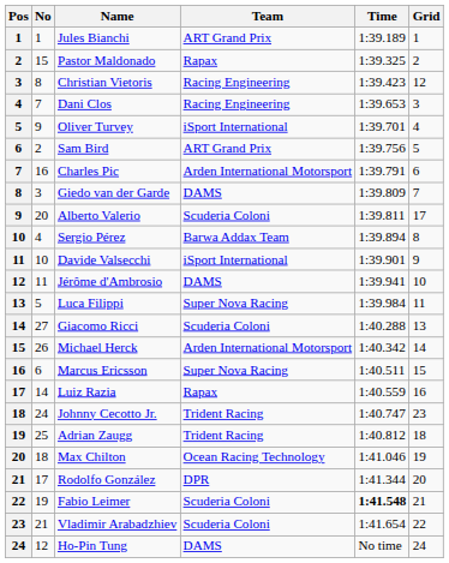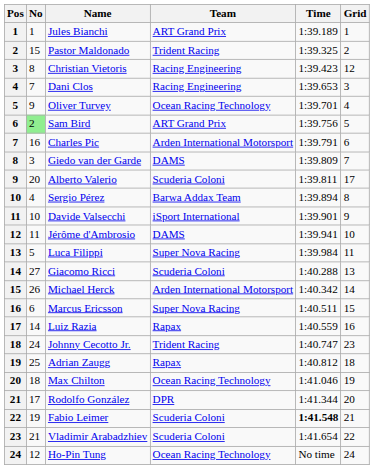 <table class="wikitable" style="font-size: 85%">
 <tr>
 <th>Pos</th>
 <th>No</th>
 <th>Name</th>
 <th>Team</th>
 <th>Time</th>
 <th>Grid</th>
 </tr>
 <tr>
 <th>1</th>
 <td>1</td>
 <td> <a href='#'>Jules Bianchi</a></td>
 <td><a href='#'>ART Grand Prix</a></td>
 <td>1:39.189</td>
 <td>1</td>
 </tr>
 <tr>
 <th>2</th>
 <td>15</td>
 <td> <a href='#'>Pastor Maldonado</a></td>
-<td><a href='#'>Rapax</a></td>
+<td><a href='#'>Trident Racing</a></td>
 <td>1:39.325</td>
 <td>2</td>
 </tr>
 <tr>
 <th>3</th>
 <td>8</td>
 <td> <a href='#'>Christian Vietoris</a></td>
 <td><a href='#'>Racing Engineering</a></td>
 <td>1:39.423</td>
 <td>12</td>
 </tr>
 <tr>
 <th>4</th>
 <td>7</td>
 <td> <a href='#'>Dani Clos</a></td>
 <td><a href='#'>Racing Engineering</a></td>
 <td>1:39.653</td>
 <td>3</td>
 </tr>
 <tr>
 <th>5</th>
 <td>9</td>
 <td> <a href='#'>Oliver Turvey</a></td>
-<td><a href='#'>iSport International</a></td>
+<td><a href='#'>Ocean Racing Technology</a></td>
 <td>1:39.701</td>
 <td>4</td>
 </tr>
 <tr>
 <th>6</th>
-<td>2</td>
+<td style="background: lightgreen;">2</td>
 <td> <a href='#'>Sam Bird</a></td>
 <td><a href='#'>ART Grand Prix</a></td>
 <td>1:39.756</td>
 <td>5</td>
 </tr>
 <tr>
 <th>7</th>
 <td>16</td>
 <td> <a href='#'>Charles Pic</a></td>
 <td><a href='#'>Arden International Motorsport</a></td>
 <td>1:39.791</td>
 <td>6</td>
 </tr>
 <tr>
 <th>8</th>
 <td>3</td>
 <td> <a href='#'>Giedo van der Garde</a></td>
 <td><a href='#'>DAMS</a></td>
 <td>1:39.809</td>
 <td>7</td>
 </tr>
 <tr>
 <th>9</th>
 <td>20</td>
 <td> <a href='#'>Alberto Valerio</a></td>
 <td><a href='#'>Scuderia Coloni</a></td>
 <td>1:39.811</td>
 <td>17</td>
 </tr>
 <tr>
 <th>10</th>
 <td>4</td>
 <td> <a href='#'>Sergio Pérez</a></td>
 <td><a href='#'>Barwa Addax Team</a></td>
 <td>1:39.894</td>
 <td>8</td>
 </tr>
 <tr>
 <th>11</th>
 <td>10</td>
 <td> <a href='#'>Davide Valsecchi</a></td>
 <td><a href='#'>iSport International</a></td>
 <td>1:39.901</td>
 <td>9</td>
 </tr>
 <tr>
 <th>12</th>
 <td>11</td>
 <td> <a href='#'>Jérôme d'Ambrosio</a></td>
 <td><a href='#'>DAMS</a></td>
 <td>1:39.941</td>
 <td>10</td>
 </tr>
 <tr>
 <th>13</th>
 <td>5</td>
 <td> <a href='#'>Luca Filippi</a></td>
 <td><a href='#'>Super Nova Racing</a></td>
 <td>1:39.984</td>
 <td>11</td>
 </tr>
 <tr>
 <th>14</th>
 <td>27</td>
 <td> <a href='#'>Giacomo Ricci</a></td>
 <td><a href='#'>Scuderia Coloni</a></td>
 <td>1:40.288</td>
 <td>13</td>
 </tr>
 <tr>
 <th>15</th>
 <td>26</td>
 <td> <a href='#'>Michael Herck</a></td>
 <td><a href='#'>Arden International Motorsport</a></td>
 <td>1:40.342</td>
 <td>14</td>
 </tr>
 <tr>
 <th>16</th>
 <td>6</td>
 <td> <a href='#'>Marcus Ericsson</a></td>
 <td><a href='#'>Super Nova Racing</a></td>
 <td>1:40.511</td>
 <td>15</td>
 </tr>
 <tr>
 <th>17</th>
 <td>14</td>
 <td> <a href='#'>Luiz Razia</a></td>
 <td><a href='#'>Rapax</a></td>
 <td>1:40.559</td>
 <td>16</td>
 </tr>
 <tr>
 <th>18</th>
 <td>24</td>
 <td> <a href='#'>Johnny Cecotto Jr.</a></td>
 <td><a href='#'>Trident Racing</a></td>
 <td>1:40.747</td>
 <td>23</td>
 </tr>
 <tr>
 <th>19</th>
 <td>25</td>
 <td> <a href='#'>Adrian Zaugg</a></td>
-<td><a href='#'>Trident Racing</a></td>
+<td><a href='#'>Rapax</a></td>
 <td>1:40.812</td>
 <td>18</td>
 </tr>
 <tr>
 <th>20</th>
 <td>18</td>
 <td> <a href='#'>Max Chilton</a></td>
 <td><a href='#'>Ocean Racing Technology</a></td>
 <td>1:41.046</td>
 <td>19</td>
 </tr>
 <tr>
 <th>21</th>
 <td>17</td>
 <td> <a href='#'>Rodolfo González</a></td>
 <td><a href='#'>DPR</a></td>
 <td>1:41.344</td>
 <td>20</td>
 </tr>
 <tr>
 <th>22</th>
 <td>19</td>
 <td> <a href='#'>Fabio Leimer</a></td>
 <td><a href='#'>Scuderia Coloni</a></td>
 <td><strong>1:41.548</strong></td>
 <td>21</td>
 </tr>
 <tr>
 <th>23</th>
 <td>21</td>
 <td> <a href='#'>Vladimir Arabadzhiev</a></td>
 <td><a href='#'>Scuderia Coloni</a></td>
 <td>1:41.654</td>
 <td>22</td>
 </tr>
 <tr>
 <th>24</th>
 <td>12</td>
 <td> <a href='#'>Ho-Pin Tung</a></td>
-<td><a href='#'>DAMS</a></td>
+<td><a href='#'>Ocean Racing Technology</a></td>
 <td>No time</td>
 <td>24</td>
 </tr>
 </table>
